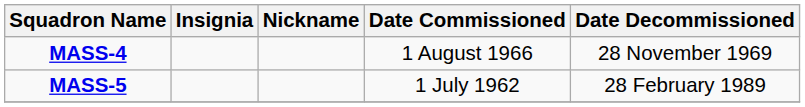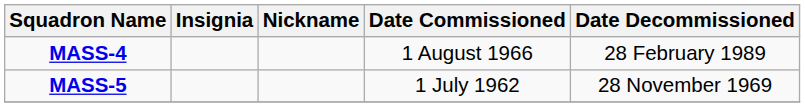 <table class="wikitable" style="text-align:center;">
 <tr bgcolor="#CCCCCC">
 <th>Squadron Name</th>
 <th>Insignia</th>
 <th>Nickname</th>
 <th>Date Commissioned</th>
 <th>Date Decommissioned</th>
 </tr>
 <tr>
 <td><strong><a href='#'>MASS-4</a></strong></td>
 <td></td>
 <td></td>
 <td>1 August 1966</td>
-<td>28 November 1969</td>
+<td>28 February 1989</td>
 </tr>
 <tr>
 <td><strong><a href='#'>MASS-5</a></strong></td>
 <td></td>
 <td></td>
 <td>1 July 1962</td>
-<td>28 February 1989</td>
+<td>28 November 1969</td>
 </tr>
 <tr>
 </tr>
 </table>
